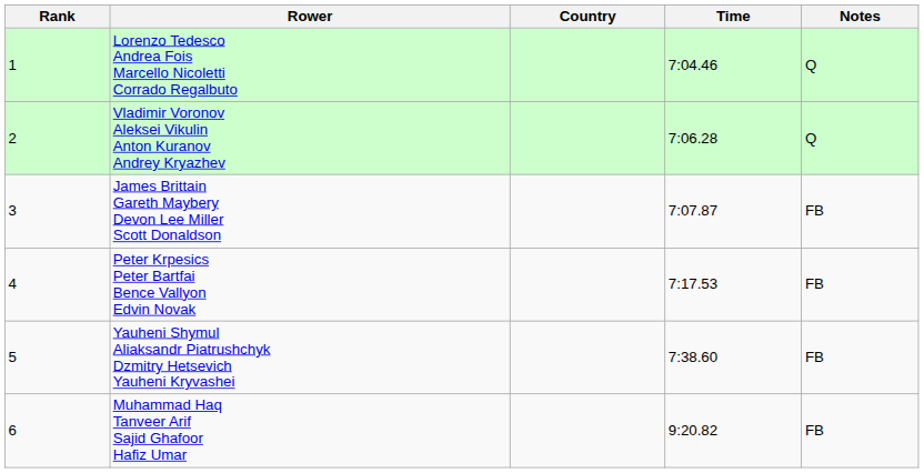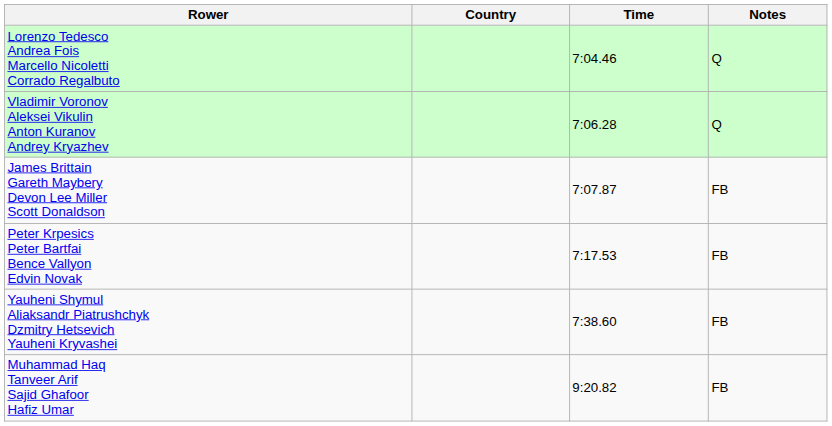 <table class="wikitable" width=50%>
 <tr>
-<th>Rank</th>
 <th>Rower</th>
 <th>Country</th>
 <th>Time</th>
 <th>Notes</th>
 </tr>
 <tr bgcolor=ccffcc>
-<td>1</td>
 <td><a href='#'>Lorenzo Tedesco</a><br><a href='#'>Andrea Fois</a><br><a href='#'>Marcello Nicoletti</a><br><a href='#'>Corrado Regalbuto</a></td>
 <td></td>
 <td>7:04.46</td>
 <td>Q</td>
 </tr>
 <tr bgcolor=ccffcc>
-<td>2</td>
 <td><a href='#'>Vladimir Voronov</a><br><a href='#'>Aleksei Vikulin</a><br><a href='#'>Anton Kuranov</a><br><a href='#'>Andrey Kryazhev</a></td>
 <td></td>
 <td>7:06.28</td>
 <td>Q</td>
 </tr>
 <tr>
-<td>3</td>
 <td><a href='#'>James Brittain</a><br><a href='#'>Gareth Maybery</a><br><a href='#'>Devon Lee Miller</a><br><a href='#'>Scott Donaldson</a></td>
 <td></td>
 <td>7:07.87</td>
 <td>FB</td>
 </tr>
 <tr>
-<td>4</td>
 <td><a href='#'>Peter Krpesics</a><br><a href='#'>Peter Bartfai</a><br><a href='#'>Bence Vallyon</a><br><a href='#'>Edvin Novak</a></td>
 <td></td>
 <td>7:17.53</td>
 <td>FB</td>
 </tr>
 <tr>
-<td>5</td>
 <td><a href='#'>Yauheni Shymul</a><br><a href='#'>Aliaksandr Piatrushchyk</a><br><a href='#'>Dzmitry Hetsevich</a><br><a href='#'>Yauheni Kryvashei</a></td>
 <td></td>
 <td>7:38.60</td>
 <td>FB</td>
 </tr>
 <tr>
-<td>6</td>
 <td><a href='#'>Muhammad Haq</a><br><a href='#'>Tanveer Arif</a><br><a href='#'>Sajid Ghafoor</a><br><a href='#'>Hafiz Umar</a></td>
 <td></td>
 <td>9:20.82</td>
 <td>FB</td>
 </tr>
 </table>
